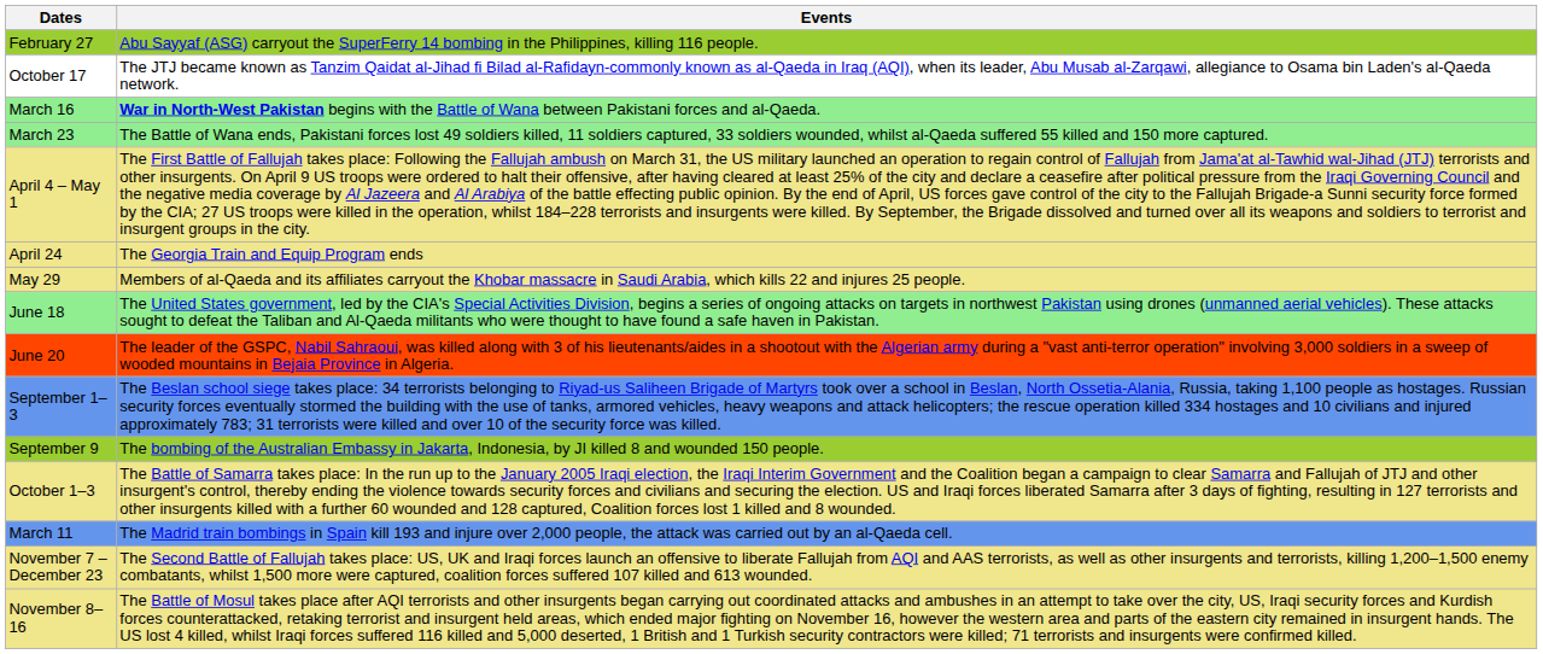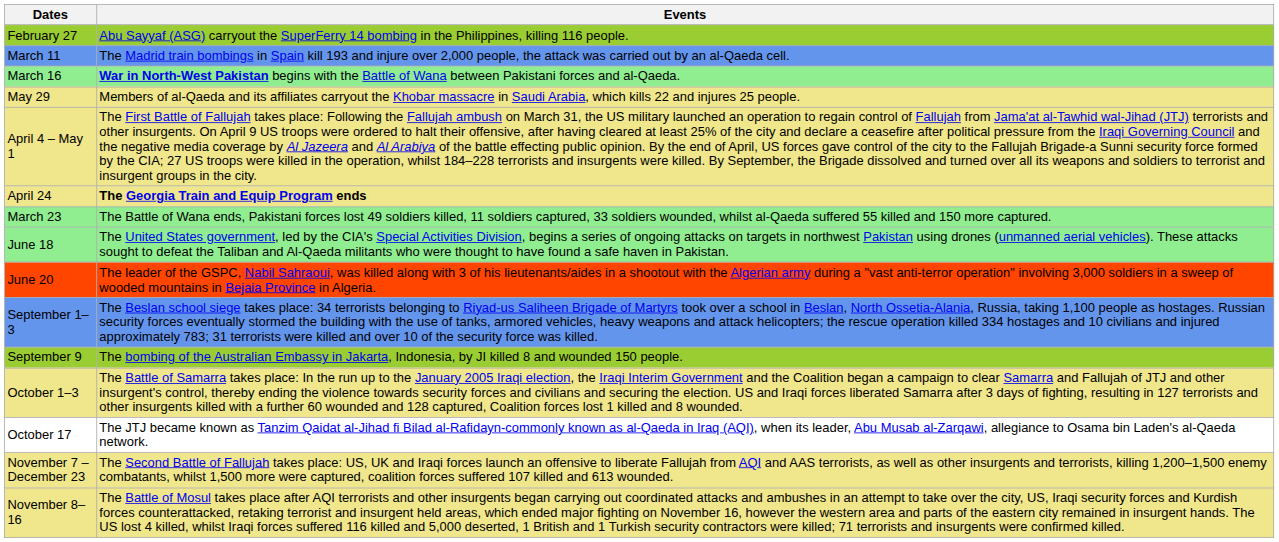 <table class="wikitable">
 <tr>
 <th>Dates</th>
 <th>Events</th>
 </tr>
 <tr style="background:yellowgreen">
 <td>February 27</td>
 <td><a href='#'>Abu Sayyaf (ASG)</a> carryout the <a href='#'>SuperFerry 14 bombing</a> in the Philippines, killing 116 people.</td>
 </tr>
-<tr style="background:white">
-<td>October 17</td>
-<td>The JTJ became known as <a href='#'>Tanzim Qaidat al-Jihad fi Bilad al-Rafidayn-commonly known as al-Qaeda in Iraq (AQI)</a>, when its leader, <a href='#'>Abu Musab al-Zarqawi</a>, allegiance to Osama bin Laden's al-Qaeda network.</td>
+<tr style="background:cornflowerblue">
+<td>March 11</td>
+<td>The <a href='#'>Madrid train bombings</a> in <a href='#'>Spain</a> kill 193 and injure over 2,000 people, the attack was carried out by an al-Qaeda cell.</td>
 </tr>
 <tr style="background:lightgreen">
 <td>March 16</td>
 <td><strong><a href='#'>War in North-West Pakistan</a></strong> begins with the <a href='#'>Battle of Wana</a> between Pakistani forces and al-Qaeda.</td>
 </tr>
-<tr style="background:lightgreen">
-<td>March 23</td>
-<td>The Battle of Wana ends, Pakistani forces lost 49 soldiers killed, 11 soldiers captured, 33 soldiers wounded, whilst al-Qaeda suffered 55 killed and 150 more captured.</td>
+<tr style="background:khaki">
+<td>May 29</td>
+<td>Members of al-Qaeda and its affiliates carryout the <a href='#'>Khobar massacre</a> in <a href='#'>Saudi Arabia</a>, which kills 22 and injures 25 people.</td>
 </tr>
 <tr style="background:khaki">
 <td>April 4 – May 1</td>
 <td>The <a href='#'>First Battle of Fallujah</a> takes place: Following the <a href='#'>Fallujah ambush</a> on March 31, the US military launched an operation to regain control of <a href='#'>Fallujah</a> from <a href='#'>Jama'at al-Tawhid wal-Jihad (JTJ)</a> terrorists and other insurgents. On April 9 US troops were ordered to halt their offensive, after having cleared at least 25% of the city and declare a ceasefire after political pressure from the <a href='#'>Iraqi Governing Council</a> and the negative media coverage by <em><a href='#'>Al Jazeera</a></em> and <em><a href='#'>Al Arabiya</a></em> of the battle effecting public opinion. By the end of April, US forces gave control of the city to the Fallujah Brigade-a Sunni security force formed by the CIA; 27 US troops were killed in the operation, whilst 184–228 terrorists and insurgents were killed. By September, the Brigade dissolved and turned over all its weapons and soldiers to terrorist and insurgent groups in the city.</td>
 </tr>
 <tr style="background:khaki">
 <td>April 24</td>
-<td>The <a href='#'>Georgia Train and Equip Program</a> ends</td>
+<td><strong>The <a href='#'>Georgia Train and Equip Program</a> ends</strong></td>
 </tr>
-<tr style="background:khaki">
-<td>May 29</td>
-<td>Members of al-Qaeda and its affiliates carryout the <a href='#'>Khobar massacre</a> in <a href='#'>Saudi Arabia</a>, which kills 22 and injures 25 people.</td>
+<tr style="background:lightgreen">
+<td>March 23</td>
+<td>The Battle of Wana ends, Pakistani forces lost 49 soldiers killed, 11 soldiers captured, 33 soldiers wounded, whilst al-Qaeda suffered 55 killed and 150 more captured.</td>
 </tr>
 <tr style="background:lightgreen">
 <td>June 18</td>
 <td>The <a href='#'>United States government</a>, led by the CIA's <a href='#'>Special Activities Division</a>, begins a series of ongoing attacks on targets in northwest <a href='#'>Pakistan</a> using drones (<a href='#'>unmanned aerial vehicles</a>). These attacks sought to defeat the Taliban and Al-Qaeda militants who were thought to have found a safe haven in Pakistan.</td>
 </tr>
 <tr style="background:orangered">
 <td>June 20</td>
 <td>The leader of the GSPC, <a href='#'>Nabil Sahraoui</a>, was killed along with 3 of his lieutenants/aides in a shootout with the <a href='#'>Algerian army</a> during a "vast anti-terror operation" involving 3,000 soldiers in a sweep of wooded mountains in <a href='#'>Bejaia Province</a> in Algeria.</td>
 </tr>
 <tr style="background:cornflowerblue">
 <td>September 1–3</td>
 <td>The <a href='#'>Beslan school siege</a> takes place: 34 terrorists belonging to <a href='#'>Riyad-us Saliheen Brigade of Martyrs</a> took over a school in <a href='#'>Beslan</a>, <a href='#'>North Ossetia-Alania</a>, Russia, taking 1,100 people as hostages. Russian security forces eventually stormed the building with the use of tanks, armored vehicles, heavy weapons and attack helicopters; the rescue operation killed 334 hostages and 10 civilians and injured approximately 783; 31 terrorists were killed and over 10 of the security force was killed.</td>
 </tr>
 <tr style="background:yellowgreen">
 <td>September 9</td>
 <td>The <a href='#'>bombing of the Australian Embassy in Jakarta</a>, Indonesia, by JI killed 8 and wounded 150 people.</td>
 </tr>
 <tr style="background:khaki">
 <td>October 1–3</td>
 <td>The <a href='#'>Battle of Samarra</a> takes place: In the run up to the <a href='#'>January 2005 Iraqi election</a>, the <a href='#'>Iraqi Interim Government</a> and the Coalition began a campaign to clear <a href='#'>Samarra</a> and Fallujah of JTJ and other insurgent's control, thereby ending the violence towards security forces and civilians and securing the election. US and Iraqi forces liberated Samarra after 3 days of fighting, resulting in 127 terrorists and other insurgents killed with a further 60 wounded and 128 captured, Coalition forces lost 1 killed and 8 wounded.</td>
 </tr>
-<tr style="background:cornflowerblue">
-<td>March 11</td>
-<td>The <a href='#'>Madrid train bombings</a> in <a href='#'>Spain</a> kill 193 and injure over 2,000 people, the attack was carried out by an al-Qaeda cell.</td>
+<tr style="background:white">
+<td>October 17</td>
+<td>The JTJ became known as <a href='#'>Tanzim Qaidat al-Jihad fi Bilad al-Rafidayn-commonly known as al-Qaeda in Iraq (AQI)</a>, when its leader, <a href='#'>Abu Musab al-Zarqawi</a>, allegiance to Osama bin Laden's al-Qaeda network.</td>
 </tr>
 <tr style="background:khaki">
 <td>November 7 – December 23</td>
 <td>The <a href='#'>Second Battle of Fallujah</a> takes place: US, UK and Iraqi forces launch an offensive to liberate Fallujah from <a href='#'>AQI</a> and AAS terrorists, as well as other insurgents and terrorists, killing 1,200–1,500 enemy combatants, whilst 1,500 more were captured, coalition forces suffered 107 killed and 613 wounded.</td>
 </tr>
 <tr style="background:khaki">
 <td>November 8–16</td>
 <td>The <a href='#'>Battle of Mosul</a> takes place after AQI terrorists and other insurgents began carrying out coordinated attacks and ambushes in an attempt to take over the city, US, Iraqi security forces and Kurdish forces counterattacked, retaking terrorist and insurgent held areas, which ended major fighting on November 16, however the western area and parts of the eastern city remained in insurgent hands. The US lost 4 killed, whilst Iraqi forces suffered 116 killed and 5,000 deserted, 1 British and 1 Turkish security contractors were killed; 71 terrorists and insurgents were confirmed killed.</td>
 </tr>
 </table>
